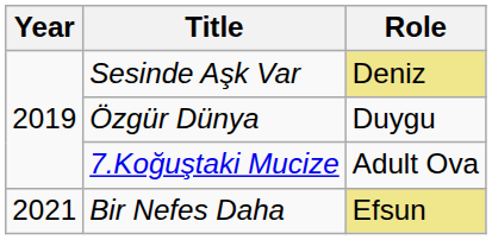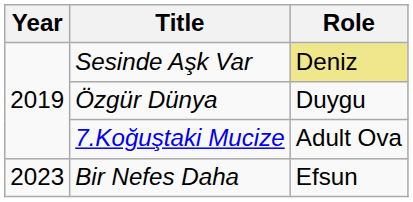 <table class="wikitable">
 <tr>
 <th>Year</th>
 <th>Title</th>
 <th>Role</th>
 </tr>
 <tr>
 <td rowspan="3">2019</td>
 <td><em>Sesinde Aşk Var</em></td>
 <td style="background: khaki;">Deniz</td>
 </tr>
 <tr>
 <td><em>Özgür Dünya</em></td>
 <td>Duygu</td>
 </tr>
 <tr>
 <td><em><a href='#'>7.Koğuştaki Mucize</a></em></td>
 <td>Adult Ova</td>
 </tr>
 <tr>
-<td>2021</td>
+<td>2023</td>
 <td><em>Bir Nefes Daha</em></td>
-<td style="background: khaki;">Efsun</td>
+<td>Efsun</td>
 </tr>
 </table>
